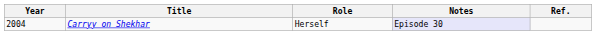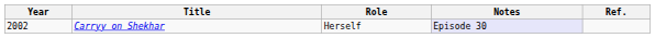 <table class="wikitable sortable" width=75%>
 <tr>
 <th scope="col">Year</th>
 <th scope="col">Title</th>
 <th scope="col">Role</th>
 <th scope="col" class="unsortable">Notes</th>
 <th scope="col" class="unsortable">Ref.</th>
 </tr>
 <tr>
-<td>2004</td>
+<td>2002</td>
 <td><em><a href='#'>Carryy on Shekhar</a></em></td>
 <td>Herself</td>
 <td style="background: lavender;">Episode 30</td>
 <td></td>
 </tr>
 </table>
